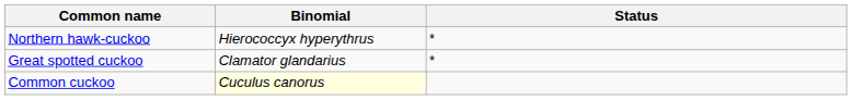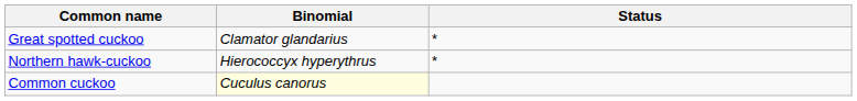 <table width=60% class="wikitable">
 <tr>
 <th width=15%>Common name</th>
 <th width=15%>Binomial</th>
 <th width=30%>Status</th>
 </tr>
 <tr>
-<td><a href='#'>Northern hawk-cuckoo</a></td>
-<td><em>Hierococcyx hyperythrus</em></td>
+<td><a href='#'>Great spotted cuckoo</a></td>
+<td><em>Clamator glandarius</em></td>
 <td>*</td>
 </tr>
 <tr>
-<td><a href='#'>Great spotted cuckoo</a></td>
-<td><em>Clamator glandarius</em></td>
+<td><a href='#'>Northern hawk-cuckoo</a></td>
+<td><em>Hierococcyx hyperythrus</em></td>
 <td>*</td>
 </tr>
 <tr>
 <td><a href='#'>Common cuckoo</a></td>
 <td style="background: lightyellow;"><em>Cuculus canorus</em></td>
 <td></td>
 </tr>
 </table>
